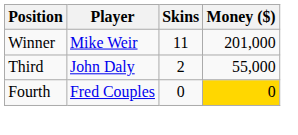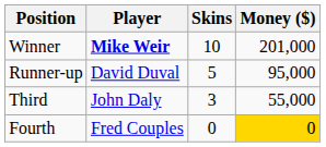 <table class="wikitable">
 <tr>
 <th>Position</th>
 <th>Player</th>
 <th>Skins</th>
 <th>Money ($)</th>
 </tr>
 <tr>
 <td>Winner</td>
-<td> <a href='#'>Mike Weir</a></td>
-<td align=center>11</td>
+<td><strong> <a href='#'>Mike Weir</a></strong></td>
+<td align=center>10</td>
 <td align=right>201,000</td>
+</tr>
+<tr>
+<td>Runner-up</td>
+<td> <a href='#'>David Duval</a></td>
+<td align=center>5</td>
+<td align=right>95,000</td>
 </tr>
 <tr>
 <td>Third</td>
 <td> <a href='#'>John Daly</a></td>
-<td align=center>2</td>
+<td align=center>3</td>
 <td align=right>55,000</td>
 </tr>
 <tr>
 <td>Fourth</td>
 <td> <a href='#'>Fred Couples</a></td>
 <td align=center>0</td>
 <td align=right style="background: gold;">0</td>
 </tr>
 </table>
